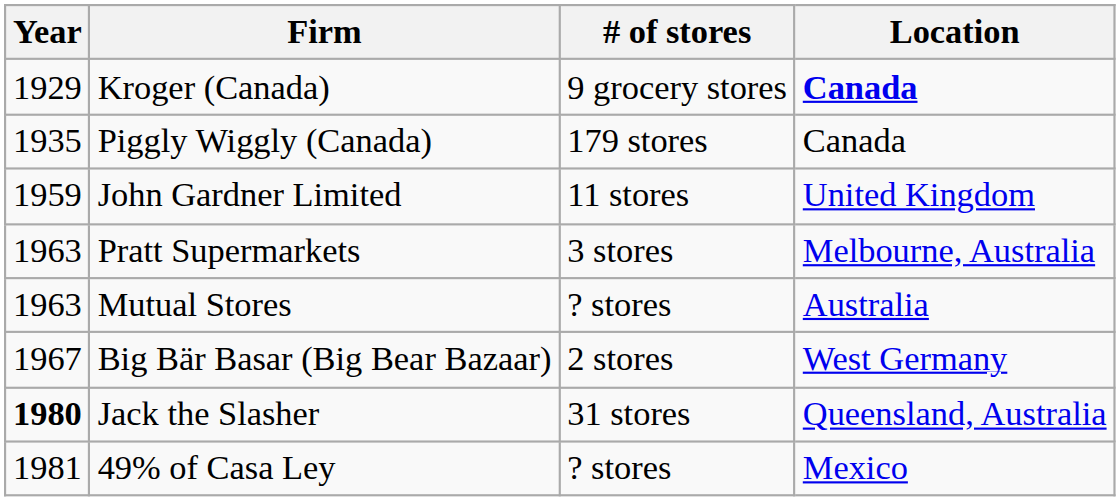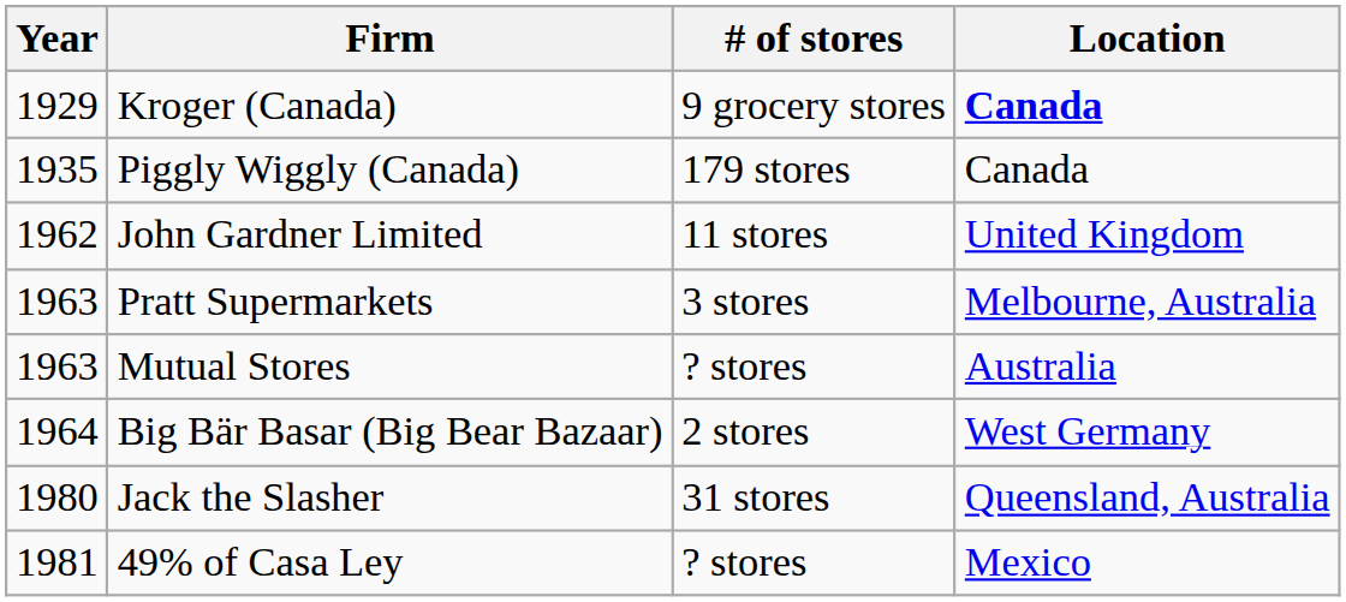 <table class="wikitable">
 <tr>
 <th>Year</th>
 <th>Firm</th>
 <th># of stores</th>
 <th>Location</th>
 </tr>
 <tr>
 <td>1929</td>
 <td>Kroger (Canada)</td>
 <td>9 grocery stores</td>
 <td><strong><a href='#'>Canada</a></strong></td>
 </tr>
 <tr>
 <td>1935</td>
 <td>Piggly Wiggly (Canada)</td>
 <td>179 stores</td>
 <td>Canada</td>
 </tr>
 <tr>
-<td>1959</td>
+<td>1962</td>
 <td>John Gardner Limited</td>
 <td>11 stores</td>
 <td><a href='#'>United Kingdom</a></td>
 </tr>
 <tr>
 <td>1963</td>
 <td>Pratt Supermarkets</td>
 <td>3 stores</td>
 <td><a href='#'>Melbourne, Australia</a></td>
 </tr>
 <tr>
 <td>1963</td>
 <td>Mutual Stores</td>
 <td>? stores</td>
 <td><a href='#'>Australia</a></td>
 </tr>
 <tr>
-<td>1967</td>
+<td>1964</td>
 <td>Big Bär Basar (Big Bear Bazaar)</td>
 <td>2 stores</td>
 <td><a href='#'>West Germany</a></td>
 </tr>
 <tr>
-<td><strong>1980</strong></td>
+<td>1980</td>
 <td>Jack the Slasher</td>
 <td>31 stores</td>
 <td><a href='#'>Queensland, Australia</a></td>
 </tr>
 <tr>
 <td>1981</td>
 <td>49% of Casa Ley</td>
 <td>? stores</td>
 <td><a href='#'>Mexico</a></td>
 </tr>
 </table>
